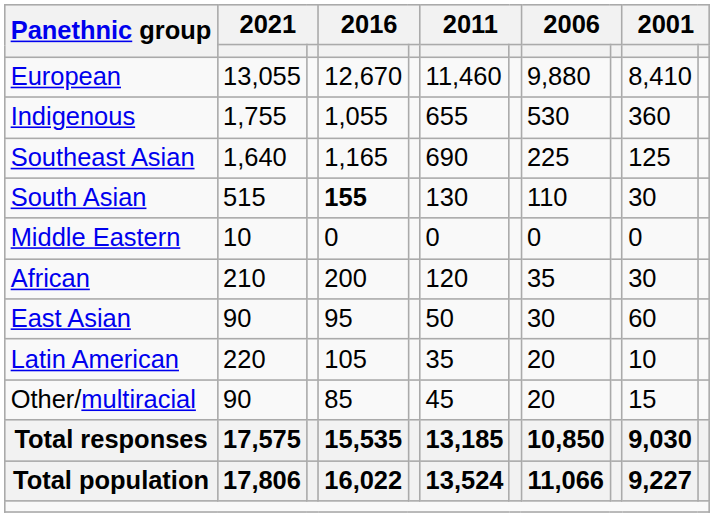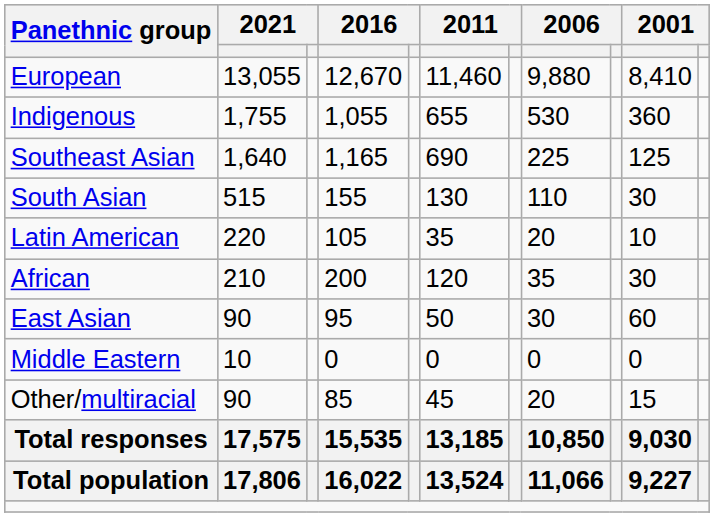 <table class="wikitable mw-collapsible">
 <tr>
 <th rowspan="2"><a href='#'>Panethnic</a> group</th>
 <th colspan="2">2021</th>
 <th colspan="2">2016</th>
 <th colspan="2">2011</th>
 <th colspan="2">2006</th>
 <th colspan="2">2001</th>
 </tr>
 <tr>
 <th><a href='#'></a></th>
 <th></th>
 <th></th>
 <th></th>
 <th></th>
 <th></th>
 <th></th>
 <th></th>
 <th></th>
 <th></th>
 </tr>
 <tr>
 <td><a href='#'>European</a></td>
 <td>13,055</td>
 <td></td>
 <td>12,670</td>
 <td></td>
 <td>11,460</td>
 <td></td>
 <td>9,880</td>
 <td></td>
 <td>8,410</td>
 <td></td>
 </tr>
 <tr>
 <td><a href='#'>Indigenous</a></td>
 <td>1,755</td>
 <td></td>
 <td>1,055</td>
 <td></td>
 <td>655</td>
 <td></td>
 <td>530</td>
 <td></td>
 <td>360</td>
 <td></td>
 </tr>
 <tr>
 <td><a href='#'>Southeast Asian</a></td>
 <td>1,640</td>
 <td></td>
 <td>1,165</td>
 <td></td>
 <td>690</td>
 <td></td>
 <td>225</td>
 <td></td>
 <td>125</td>
 <td></td>
 </tr>
 <tr>
 <td><a href='#'>South Asian</a></td>
 <td>515</td>
 <td></td>
-<td><strong>155</strong></td>
+<td>155</td>
 <td></td>
 <td>130</td>
 <td></td>
 <td>110</td>
 <td></td>
 <td>30</td>
 <td></td>
 </tr>
 <tr>
-<td><a href='#'>Middle Eastern</a></td>
+<td><a href='#'>Latin American</a></td>
+<td>220</td>
+<td></td>
+<td>105</td>
+<td></td>
+<td>35</td>
+<td></td>
+<td>20</td>
+<td></td>
 <td>10</td>
-<td></td>
-<td>0</td>
-<td></td>
-<td>0</td>
-<td></td>
-<td>0</td>
-<td></td>
-<td>0</td>
 <td></td>
 </tr>
 <tr>
 <td><a href='#'>African</a></td>
 <td>210</td>
 <td></td>
 <td>200</td>
 <td></td>
 <td>120</td>
 <td></td>
 <td>35</td>
 <td></td>
 <td>30</td>
 <td></td>
 </tr>
 <tr>
 <td><a href='#'>East Asian</a></td>
 <td>90</td>
 <td></td>
 <td>95</td>
 <td></td>
 <td>50</td>
 <td></td>
 <td>30</td>
 <td></td>
 <td>60</td>
 <td></td>
 </tr>
 <tr>
-<td><a href='#'>Latin American</a></td>
-<td>220</td>
+<td><a href='#'>Middle Eastern</a></td>
+<td>10</td>
 <td></td>
-<td>105</td>
+<td>0</td>
 <td></td>
-<td>35</td>
+<td>0</td>
 <td></td>
-<td>20</td>
+<td>0</td>
 <td></td>
-<td>10</td>
+<td>0</td>
 <td></td>
 </tr>
 <tr>
 <td>Other/<a href='#'>multiracial</a></td>
 <td>90</td>
 <td></td>
 <td>85</td>
 <td></td>
 <td>45</td>
 <td></td>
 <td>20</td>
 <td></td>
 <td>15</td>
 <td></td>
 </tr>
 <tr>
 <th>Total responses</th>
 <th>17,575</th>
 <th></th>
 <th>15,535</th>
 <th></th>
 <th>13,185</th>
 <th></th>
 <th>10,850</th>
 <th></th>
 <th>9,030</th>
 <th></th>
 </tr>
 <tr class="sortbottom">
 <th>Total population</th>
 <th>17,806</th>
 <th></th>
 <th>16,022</th>
 <th></th>
 <th>13,524</th>
 <th></th>
 <th>11,066</th>
 <th></th>
 <th>9,227</th>
 <th></th>
 </tr>
 <tr class="sortbottom">
 <td colspan="11"></td>
 </tr>
 </table>
